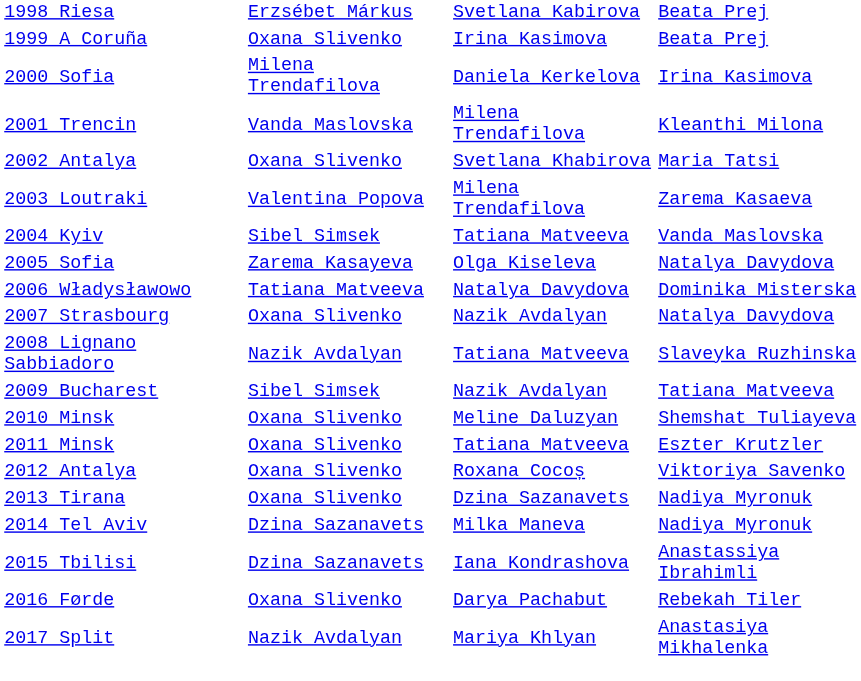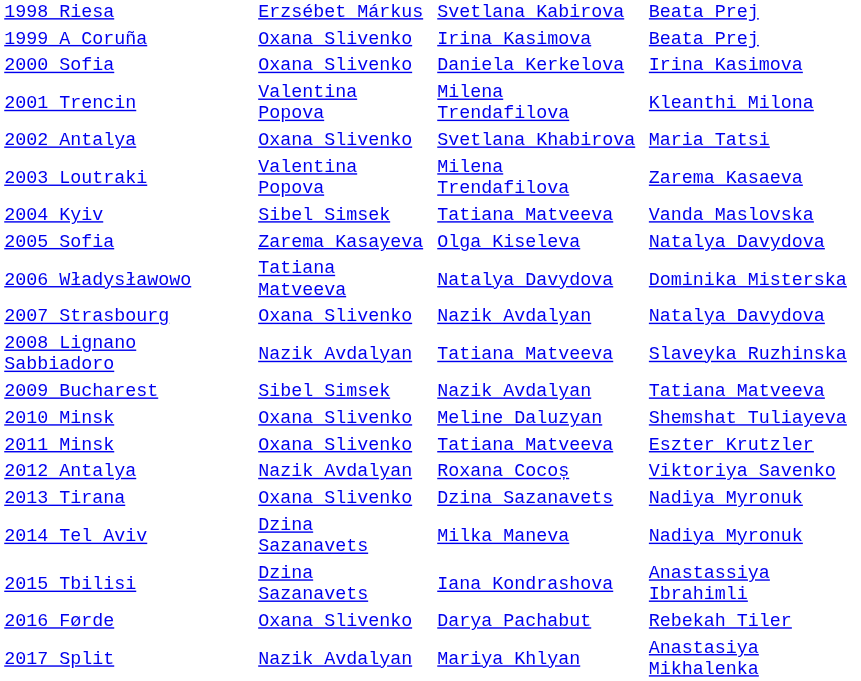 <table>
 <tr>
 <td><a href='#'>1998 Riesa</a></td>
 <td> <a href='#'>Erzsébet Márkus</a></td>
 <td> <a href='#'>Svetlana Kabirova</a></td>
 <td> <a href='#'>Beata Prej</a></td>
 </tr>
 <tr>
 <td><a href='#'>1999 A Coruña</a></td>
 <td> <a href='#'>Oxana Slivenko</a></td>
 <td> <a href='#'>Irina Kasimova</a></td>
 <td> <a href='#'>Beata Prej</a></td>
 </tr>
 <tr>
 <td><a href='#'>2000 Sofia</a></td>
-<td> <a href='#'>Milena Trendafilova</a></td>
+<td> <a href='#'>Oxana Slivenko</a></td>
 <td> <a href='#'>Daniela Kerkelova</a></td>
 <td> <a href='#'>Irina Kasimova</a></td>
 </tr>
 <tr>
 <td><a href='#'>2001 Trencin</a></td>
-<td> <a href='#'>Vanda Maslovska</a></td>
+<td> <a href='#'>Valentina Popova</a></td>
 <td> <a href='#'>Milena Trendafilova</a></td>
 <td> <a href='#'>Kleanthi Milona</a></td>
 </tr>
 <tr>
 <td><a href='#'>2002 Antalya</a></td>
 <td> <a href='#'>Oxana Slivenko</a></td>
 <td> <a href='#'>Svetlana Khabirova</a></td>
 <td> <a href='#'>Maria Tatsi</a></td>
 </tr>
 <tr>
 <td><a href='#'>2003 Loutraki</a></td>
 <td> <a href='#'>Valentina Popova</a></td>
 <td> <a href='#'>Milena Trendafilova</a></td>
 <td> <a href='#'>Zarema Kasaeva</a></td>
 </tr>
 <tr>
 <td><a href='#'>2004 Kyiv</a></td>
 <td> <a href='#'>Sibel Simsek</a></td>
 <td> <a href='#'>Tatiana Matveeva</a></td>
 <td> <a href='#'>Vanda Maslovska</a></td>
 </tr>
 <tr>
 <td><a href='#'>2005 Sofia</a></td>
 <td> <a href='#'>Zarema Kasayeva</a></td>
 <td> <a href='#'>Olga Kiseleva</a></td>
 <td> <a href='#'>Natalya Davydova</a></td>
 </tr>
 <tr>
 <td><a href='#'>2006 Władysławowo</a></td>
 <td> <a href='#'>Tatiana Matveeva</a></td>
 <td> <a href='#'>Natalya Davydova</a></td>
 <td> <a href='#'>Dominika Misterska</a></td>
 </tr>
 <tr>
 <td><a href='#'>2007 Strasbourg</a></td>
 <td> <a href='#'>Oxana Slivenko</a></td>
 <td> <a href='#'>Nazik Avdalyan</a></td>
 <td> <a href='#'>Natalya Davydova</a></td>
 </tr>
 <tr>
 <td><a href='#'>2008 Lignano Sabbiadoro</a></td>
 <td> <a href='#'>Nazik Avdalyan</a></td>
 <td> <a href='#'>Tatiana Matveeva</a></td>
 <td> <a href='#'>Slaveyka Ruzhinska</a></td>
 </tr>
 <tr>
 <td><a href='#'>2009 Bucharest</a></td>
 <td> <a href='#'>Sibel Simsek</a></td>
 <td> <a href='#'>Nazik Avdalyan</a></td>
 <td> <a href='#'>Tatiana Matveeva</a></td>
 </tr>
 <tr>
 <td><a href='#'>2010 Minsk</a></td>
 <td> <a href='#'>Oxana Slivenko</a></td>
 <td> <a href='#'>Meline Daluzyan</a></td>
 <td> <a href='#'>Shemshat Tuliayeva</a></td>
 </tr>
 <tr>
 <td><a href='#'>2011 Minsk</a></td>
 <td> <a href='#'>Oxana Slivenko</a></td>
 <td> <a href='#'>Tatiana Matveeva</a></td>
 <td> <a href='#'>Eszter Krutzler</a></td>
 </tr>
 <tr>
 <td><a href='#'>2012 Antalya</a></td>
-<td> <a href='#'>Oxana Slivenko</a></td>
+<td> <a href='#'>Nazik Avdalyan</a></td>
 <td> <a href='#'>Roxana Cocoș</a></td>
 <td> <a href='#'>Viktoriya Savenko</a></td>
 </tr>
 <tr>
 <td><a href='#'>2013 Tirana</a></td>
 <td> <a href='#'>Oxana Slivenko</a></td>
 <td> <a href='#'>Dzina Sazanavets</a></td>
 <td> <a href='#'>Nadiya Myronuk</a></td>
 </tr>
 <tr>
 <td><a href='#'>2014 Tel Aviv</a></td>
 <td> <a href='#'>Dzina Sazanavets</a></td>
 <td> <a href='#'>Milka Maneva</a></td>
 <td> <a href='#'>Nadiya Myronuk</a></td>
 </tr>
 <tr>
 <td><a href='#'>2015 Tbilisi</a></td>
 <td> <a href='#'>Dzina Sazanavets</a></td>
 <td> <a href='#'>Iana Kondrashova</a></td>
 <td> <a href='#'>Anastassiya Ibrahimli</a></td>
 </tr>
 <tr>
 <td><a href='#'>2016 Førde</a></td>
 <td> <a href='#'>Oxana Slivenko</a></td>
 <td> <a href='#'>Darya Pachabut</a></td>
 <td> <a href='#'>Rebekah Tiler</a></td>
 </tr>
 <tr>
 <td><a href='#'>2017 Split</a></td>
 <td> <a href='#'>Nazik Avdalyan</a></td>
 <td> <a href='#'>Mariya Khlyan</a></td>
 <td> <a href='#'>Anastasiya Mikhalenka</a></td>
 </tr>
 </table>
